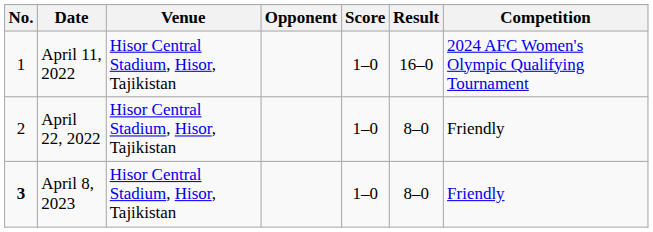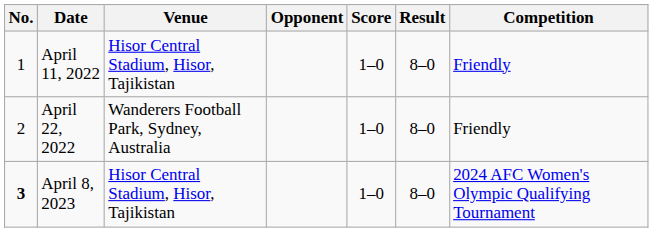 <table class="wikitable sortable">
 <tr>
 <th scope="col">No.</th>
 <th scope="col">Date</th>
 <th scope="col">Venue</th>
 <th scope="col">Opponent</th>
 <th scope="col">Score</th>
 <th scope="col">Result</th>
 <th scope="col">Competition</th>
 </tr>
 <tr>
 <td style="text-align:center">1</td>
 <td>April 11, 2022</td>
 <td><a href='#'>Hisor Central Stadium</a>, <a href='#'>Hisor</a>, Tajikistan</td>
 <td></td>
 <td style="text-align:center">1–0</td>
-<td style="text-align:center">16–0</td>
-<td><a href='#'>2024 AFC Women's Olympic Qualifying Tournament</a></td>
+<td style="text-align:center">8–0</td>
+<td><a href='#'>Friendly</a></td>
 </tr>
 <tr>
 <td style="text-align:center">2</td>
 <td>April 22, 2022</td>
-<td><a href='#'>Hisor Central Stadium</a>, <a href='#'>Hisor</a>, Tajikistan</td>
+<td>Wanderers Football Park, Sydney, Australia</td>
 <td></td>
 <td style="text-align:center">1–0</td>
 <td style="text-align:center">8–0</td>
 <td>Friendly</td>
 </tr>
 <tr>
 <td style="text-align:center"><strong>3</strong></td>
 <td>April 8, 2023</td>
 <td><a href='#'>Hisor Central Stadium</a>, <a href='#'>Hisor</a>, Tajikistan</td>
 <td></td>
 <td style="text-align:center">1–0</td>
 <td style="text-align:center">8–0</td>
-<td><a href='#'>Friendly</a></td>
+<td><a href='#'>2024 AFC Women's Olympic Qualifying Tournament</a></td>
 </tr>
 </table>
